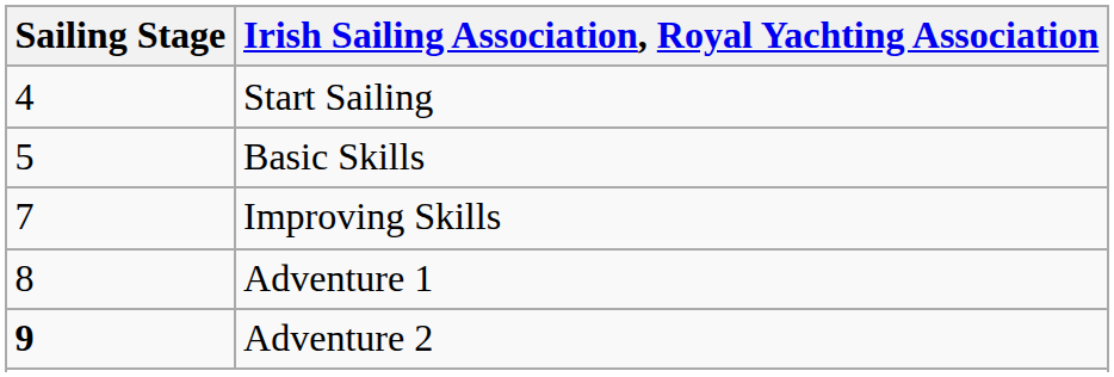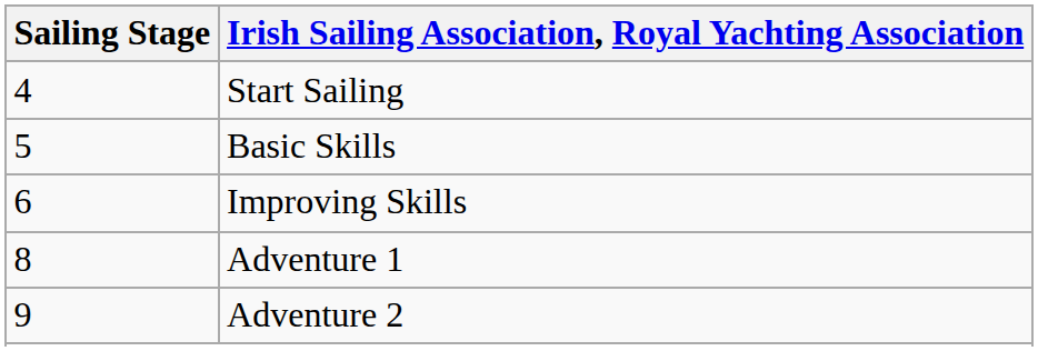 <table class="wikitable">
 <tr>
 <th>Sailing Stage</th>
 <th><a href='#'>Irish Sailing Association</a>, <a href='#'>Royal Yachting Association</a></th>
 </tr>
 <tr style="text-align:left;">
 <td>4</td>
 <td>Start Sailing</td>
 </tr>
 <tr style="text-align:left;">
 <td>5</td>
 <td>Basic Skills</td>
 </tr>
 <tr style="text-align:left;">
-<td>7</td>
+<td>6</td>
 <td>Improving Skills</td>
 </tr>
 <tr style="text-align:left;">
 <td>8</td>
 <td>Adventure 1</td>
 </tr>
 <tr style="text-align:left;">
-<td><strong>9</strong></td>
+<td>9</td>
 <td>Adventure 2</td>
 </tr>
 <tr style="text-align:left;">
 </tr>
 <tr>
 </tr>
 </table>
